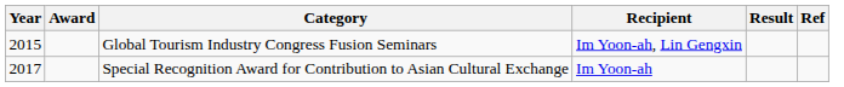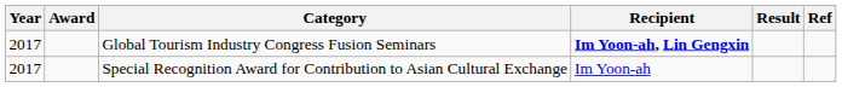 <table class="wikitable">
 <tr>
 <th>Year</th>
 <th>Award</th>
 <th>Category</th>
 <th>Recipient</th>
 <th>Result</th>
 <th>Ref</th>
 </tr>
 <tr>
-<td rowspan="1">2015</td>
+<td rowspan="1">2017</td>
 <td></td>
 <td>Global Tourism Industry Congress Fusion Seminars</td>
-<td><a href='#'>Im Yoon-ah</a>, <a href='#'>Lin Gengxin</a></td>
+<td><strong><a href='#'>Im Yoon-ah</a>, <a href='#'>Lin Gengxin</a></strong></td>
 <td></td>
 <td></td>
 </tr>
 <tr>
 <td rowspan="1">2017</td>
 <td></td>
 <td>Special Recognition Award for Contribution to Asian Cultural Exchange</td>
 <td><a href='#'>Im Yoon-ah</a></td>
 <td></td>
 <td></td>
 </tr>
 </table>
